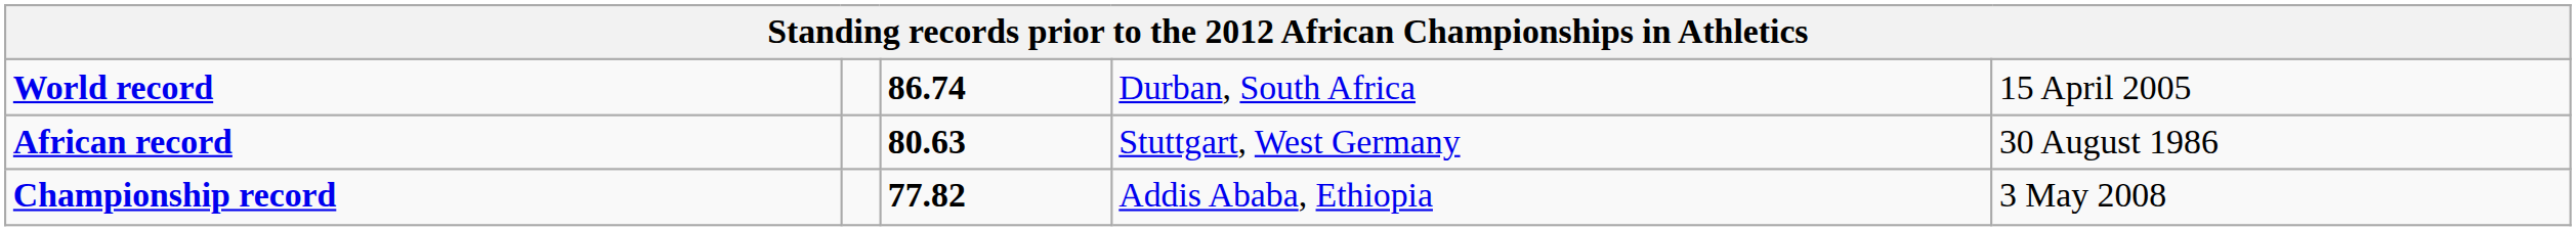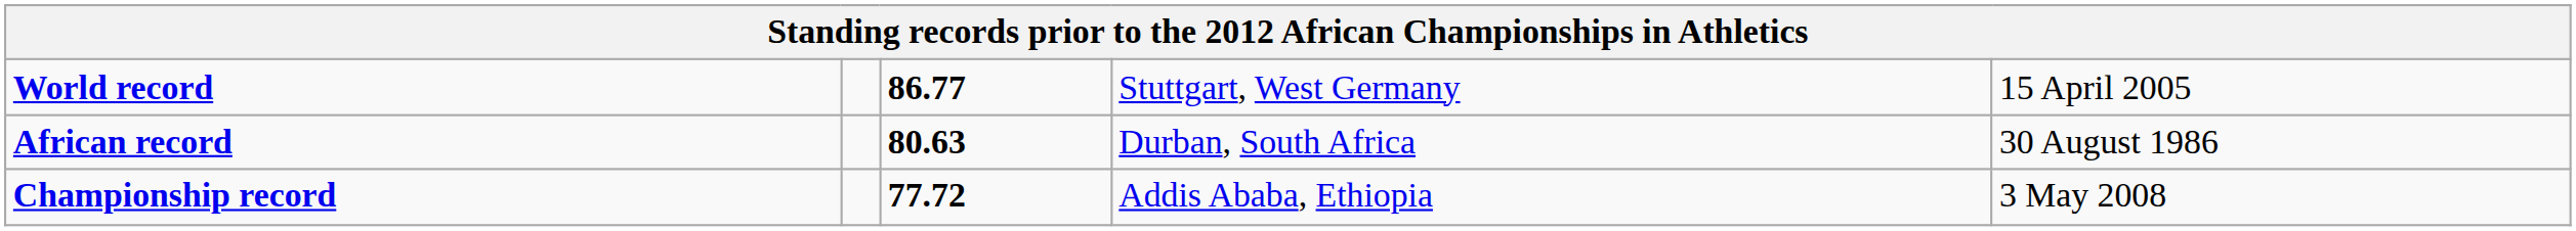 <table class="wikitable" width=75%>
 <tr>
 <th colspan="5">Standing records prior to the 2012 African Championships in Athletics</th>
 </tr>
 <tr>
 <td><strong><a href='#'>World record</a></strong></td>
 <td></td>
-<td><strong>86.74</strong></td>
-<td><a href='#'>Durban</a>, <a href='#'>South Africa</a></td>
+<td><strong>86.77</strong></td>
+<td><a href='#'>Stuttgart</a>, <a href='#'>West Germany</a></td>
 <td>15 April 2005</td>
 </tr>
 <tr>
 <td><strong><a href='#'>African record</a></strong></td>
 <td></td>
 <td><strong>80.63</strong></td>
-<td><a href='#'>Stuttgart</a>, <a href='#'>West Germany</a></td>
+<td><a href='#'>Durban</a>, <a href='#'>South Africa</a></td>
 <td>30 August 1986</td>
 </tr>
 <tr>
 <td><strong><a href='#'>Championship record</a></strong></td>
 <td></td>
-<td><strong>77.82</strong></td>
+<td><strong>77.72</strong></td>
 <td><a href='#'>Addis Ababa</a>, <a href='#'>Ethiopia</a></td>
 <td>3 May 2008</td>
 </tr>
 </table>
